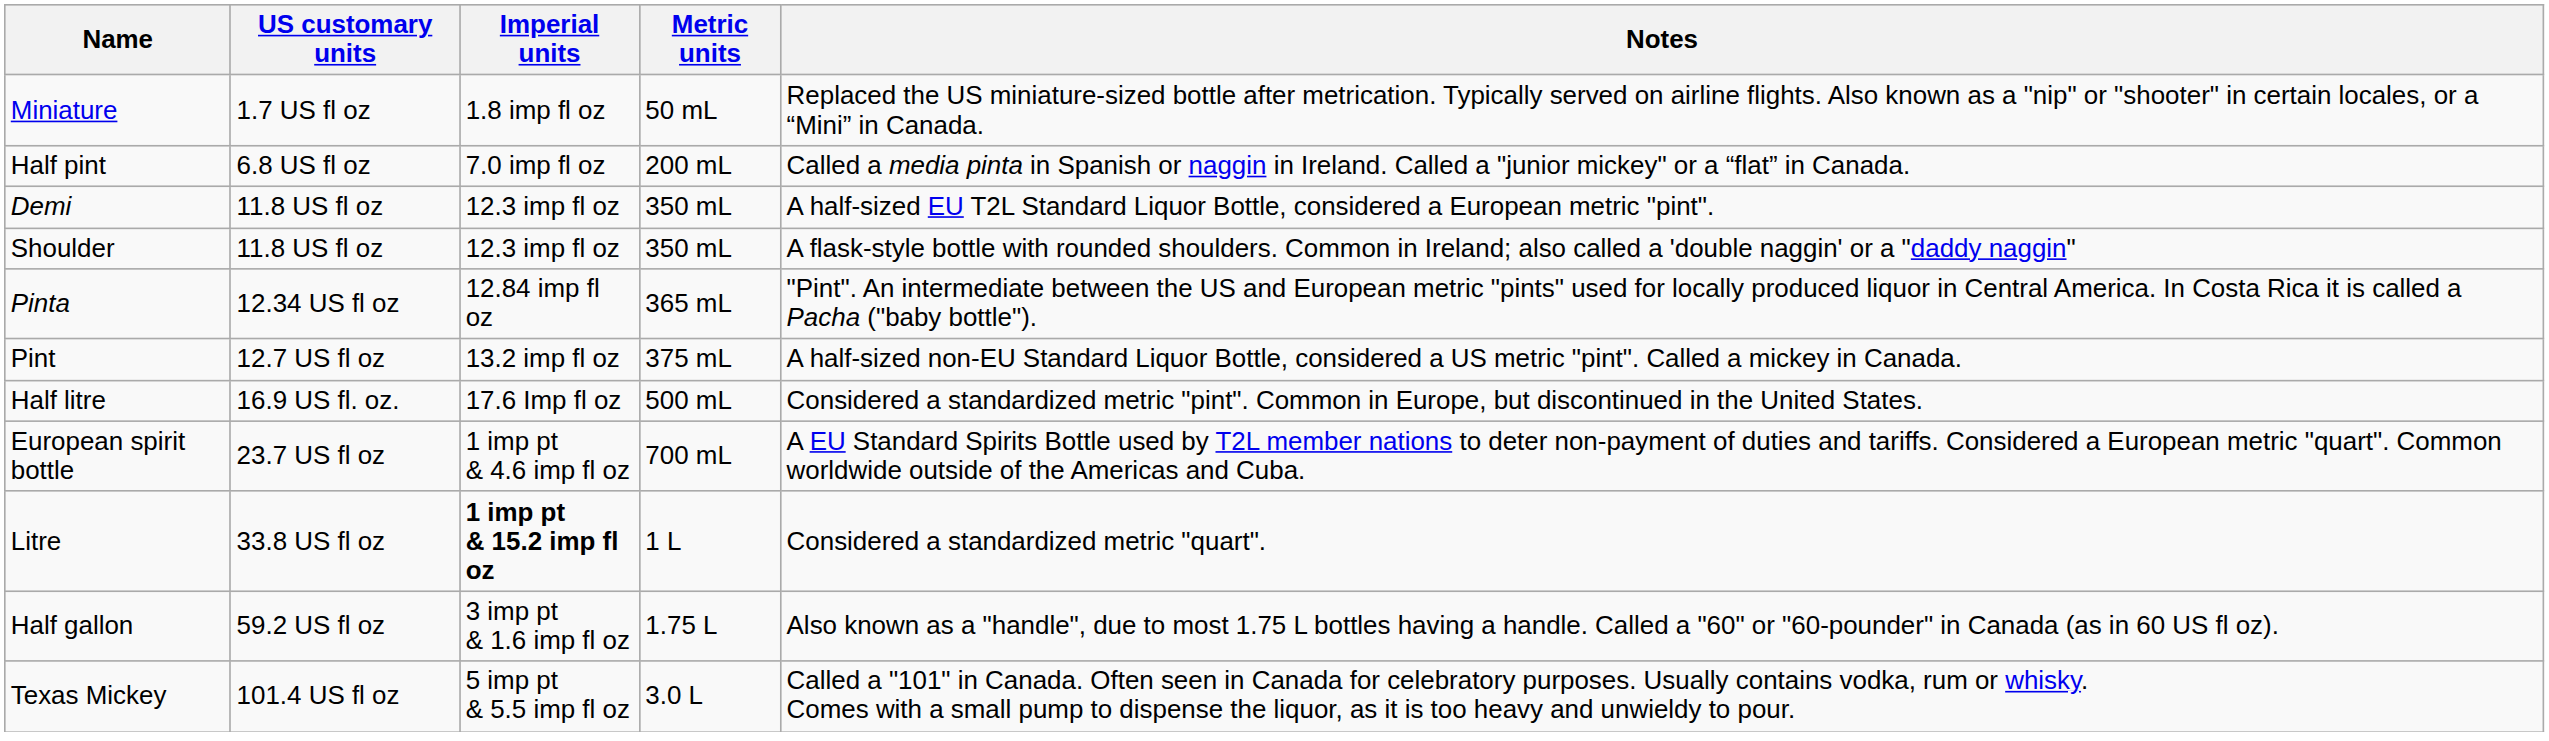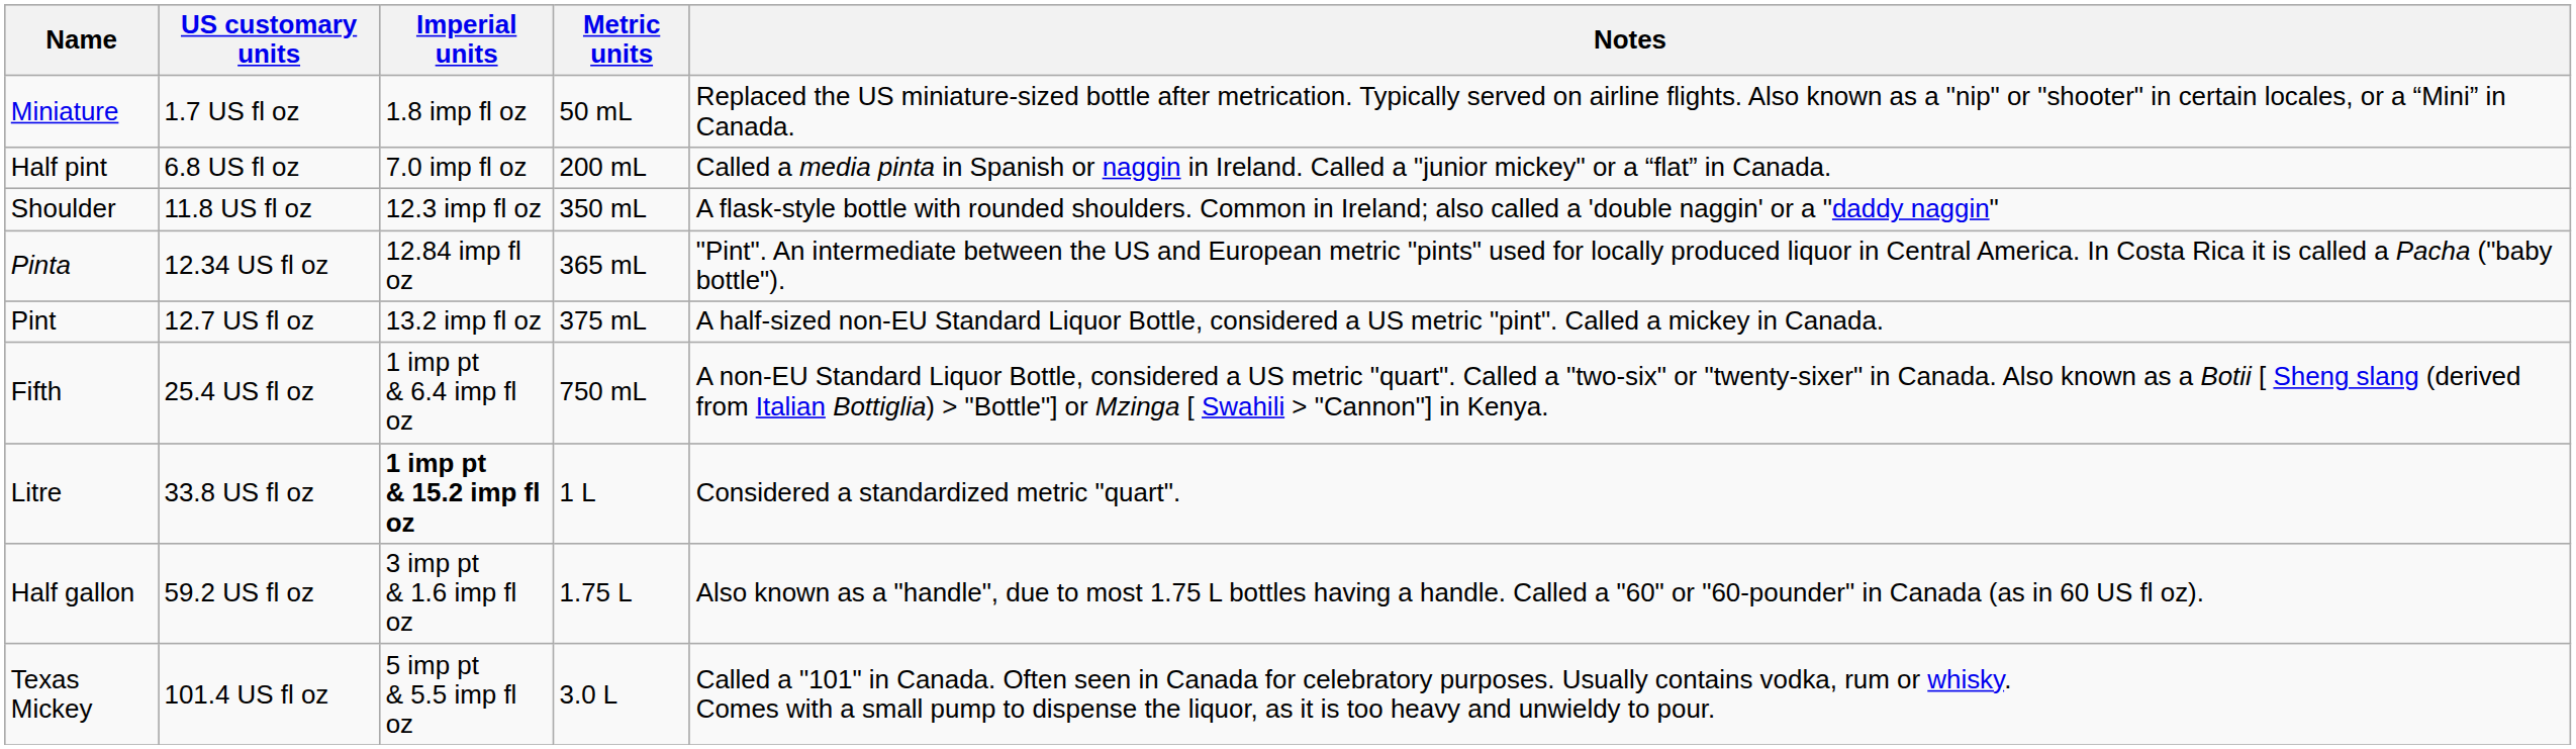 <table class="wikitable">
 <tr>
 <th>Name</th>
 <th><a href='#'>US customary units</a></th>
 <th><a href='#'>Imperial units</a></th>
 <th><a href='#'>Metric units</a></th>
 <th>Notes</th>
 </tr>
 <tr>
 <td><a href='#'>Miniature</a></td>
 <td>1.7 US fl oz</td>
 <td>1.8 imp fl oz</td>
 <td>50 mL</td>
 <td>Replaced the  US miniature-sized bottle after metrication. Typically served on airline flights. Also known as a "nip" or "shooter" in certain locales, or a “Mini” in Canada.</td>
 </tr>
 <tr>
 <td>Half pint</td>
 <td>6.8 US fl oz</td>
 <td>7.0 imp fl oz</td>
 <td>200 mL</td>
 <td>Called a <em>media pinta</em> in Spanish or <a href='#'>naggin</a> in Ireland. Called a "junior mickey" or a “flat” in Canada.</td>
 </tr>
 <tr>
-<td><em>Demi</em></td>
-<td>11.8 US fl oz</td>
-<td>12.3 imp fl oz</td>
-<td>350 mL</td>
-<td>A half-sized <a href='#'>EU</a> T2L Standard Liquor Bottle, considered a European metric "pint".</td>
-</tr>
-<tr>
 <td>Shoulder</td>
 <td>11.8 US fl oz</td>
 <td>12.3 imp fl oz</td>
 <td>350 mL</td>
 <td>A flask-style bottle with rounded shoulders. Common in Ireland; also called a 'double naggin' or a "<a href='#'>daddy naggin</a>"</td>
 </tr>
 <tr>
 <td><em>Pinta</em></td>
 <td>12.34 US fl oz</td>
 <td>12.84 imp fl oz</td>
 <td>365 mL</td>
 <td>"Pint". An intermediate between the US and European metric "pints" used for locally produced liquor in Central America. In Costa Rica it is called a <em>Pacha</em> ("baby bottle").</td>
 </tr>
 <tr>
 <td>Pint</td>
 <td>12.7 US fl oz</td>
 <td>13.2 imp fl oz</td>
 <td>375 mL</td>
 <td>A half-sized non-EU Standard Liquor Bottle, considered a US metric "pint". Called a mickey in Canada.</td>
 </tr>
 <tr>
-<td>Half litre</td>
-<td>16.9 US fl. oz.</td>
-<td>17.6 Imp fl oz</td>
-<td>500 mL</td>
-<td>Considered a standardized metric "pint". Common in Europe, but discontinued in the United States.</td>
-</tr>
-<tr>
-<td>European spirit bottle</td>
-<td>23.7 US fl oz</td>
-<td>1 imp pt<br>& 4.6 imp fl oz</td>
-<td>700 mL</td>
-<td>A <a href='#'>EU</a> Standard Spirits Bottle used by <a href='#'>T2L member nations</a> to deter non-payment of duties and tariffs. Considered a European metric "quart". Common worldwide outside of the Americas and Cuba.</td>
+<td>Fifth</td>
+<td>25.4 US fl oz</td>
+<td>1 imp pt<br>& 6.4 imp fl oz</td>
+<td>750 mL</td>
+<td>A non-EU Standard Liquor Bottle, considered a US metric "quart". Called a "two-six" or "twenty-sixer" in Canada. Also known as a <em>Botii</em> [ <a href='#'>Sheng slang</a> (derived from <a href='#'>Italian</a> <em>Bottiglia</em>) > "Bottle"]  or <em>Mzinga</em> [ <a href='#'>Swahili</a> > "Cannon"] in Kenya.</td>
 </tr>
 <tr>
 <td>Litre</td>
 <td>33.8 US fl oz</td>
 <td><strong>1 imp pt<br>& 15.2 imp fl oz</strong></td>
 <td>1 L</td>
 <td>Considered a standardized metric "quart".</td>
 </tr>
 <tr>
 <td>Half gallon</td>
 <td>59.2 US fl oz</td>
 <td>3 imp pt<br>& 1.6 imp fl oz</td>
 <td>1.75 L</td>
 <td>Also known as a "handle", due to most 1.75 L bottles having a handle. Called a "60" or "60-pounder" in Canada (as in 60 US fl oz).</td>
 </tr>
 <tr>
 <td>Texas Mickey</td>
 <td>101.4 US fl oz</td>
 <td>5 imp pt<br>& 5.5 imp fl oz</td>
 <td>3.0 L</td>
 <td>Called a "101" in Canada. Often seen in Canada for celebratory purposes. Usually contains vodka, rum or <a href='#'>whisky</a>. <br>Comes with a small pump to dispense the liquor, as it is too heavy and unwieldy to pour.</td>
 </tr>
 </table>
